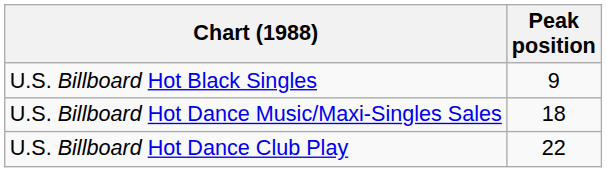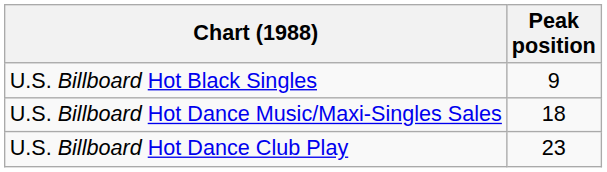 <table class="wikitable sortable">
 <tr>
 <th>Chart (1988)</th>
 <th>Peak<br>position</th>
 </tr>
 <tr>
 <td>U.S. <em>Billboard</em> <a href='#'>Hot Black Singles</a></td>
 <td align="center">9</td>
 </tr>
 <tr>
 <td>U.S. <em>Billboard</em> <a href='#'>Hot Dance Music/Maxi-Singles Sales</a></td>
 <td align="center">18</td>
 </tr>
 <tr>
 <td>U.S. <em>Billboard</em> <a href='#'>Hot Dance Club Play</a></td>
-<td align="center">22</td>
+<td align="center">23</td>
 </tr>
 </table>
